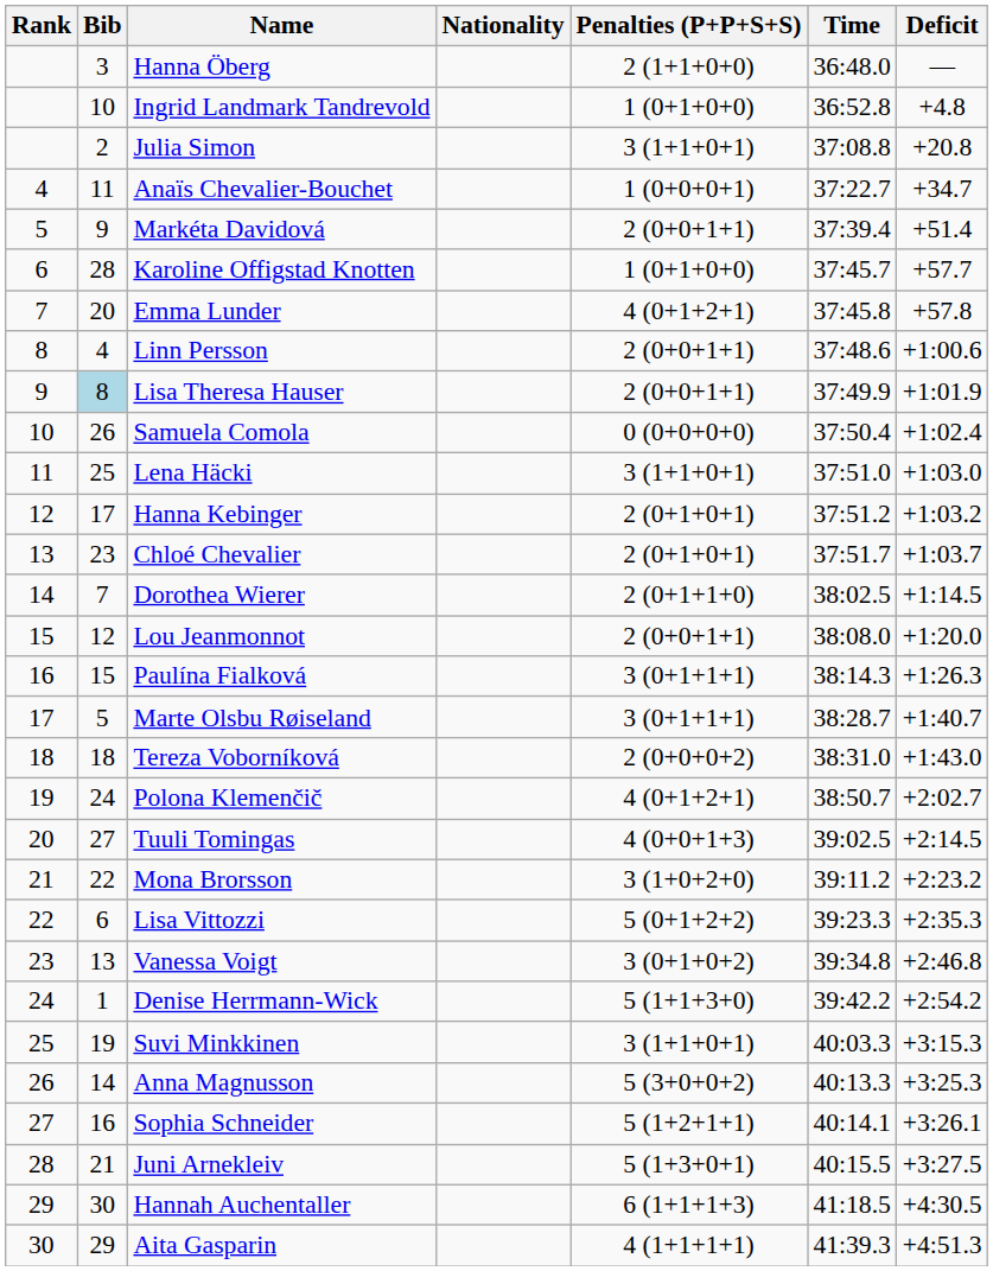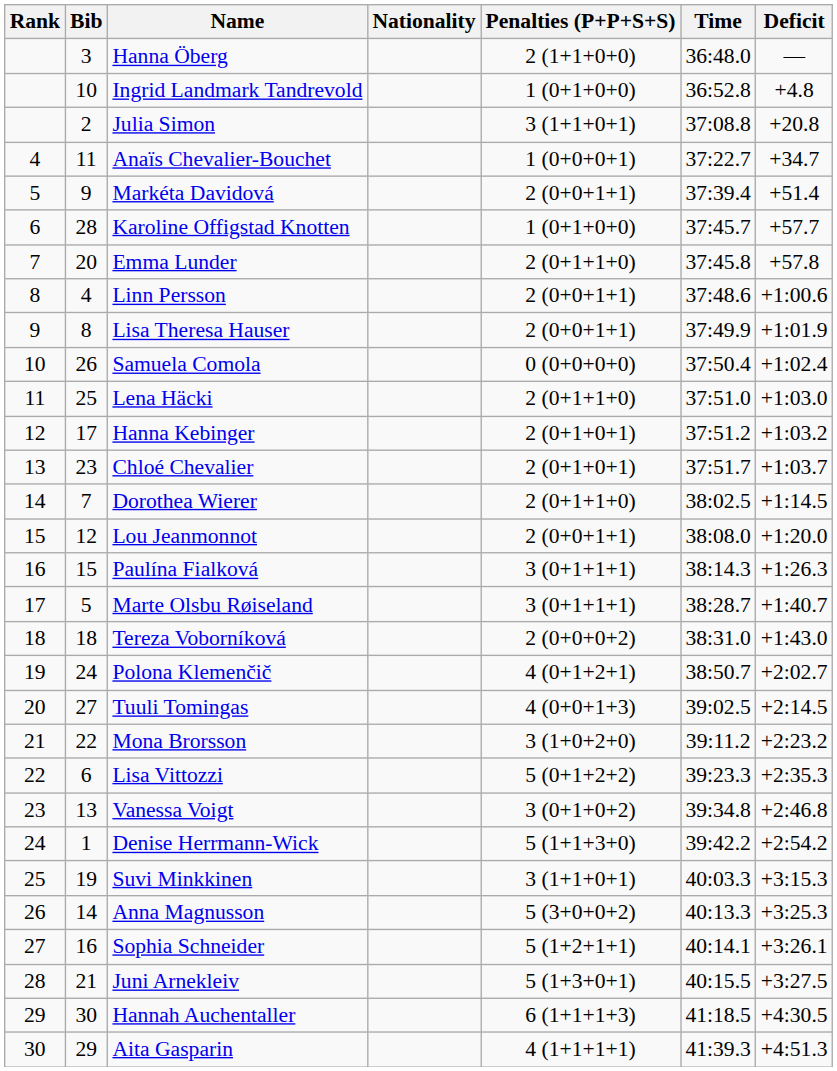 <table class="wikitable sortable" style="text-align:center">
 <tr>
 <th>Rank</th>
 <th>Bib</th>
 <th>Name</th>
 <th>Nationality</th>
 <th>Penalties (P+P+S+S)</th>
 <th>Time</th>
 <th>Deficit</th>
 </tr>
 <tr>
 <td></td>
 <td>3</td>
 <td align=left><a href='#'>Hanna Öberg</a></td>
 <td align=left></td>
 <td>2 (1+1+0+0)</td>
 <td>36:48.0</td>
 <td>—</td>
 </tr>
 <tr>
 <td></td>
 <td>10</td>
 <td align=left><a href='#'>Ingrid Landmark Tandrevold</a></td>
 <td align=left></td>
 <td>1 (0+1+0+0)</td>
 <td>36:52.8</td>
 <td>+4.8</td>
 </tr>
 <tr>
 <td></td>
 <td>2</td>
 <td align=left><a href='#'>Julia Simon</a></td>
 <td align=left></td>
 <td>3 (1+1+0+1)</td>
 <td>37:08.8</td>
 <td>+20.8</td>
 </tr>
 <tr>
 <td>4</td>
 <td>11</td>
 <td align=left><a href='#'>Anaïs Chevalier-Bouchet</a></td>
 <td align=left></td>
 <td>1 (0+0+0+1)</td>
 <td>37:22.7</td>
 <td>+34.7</td>
 </tr>
 <tr>
 <td>5</td>
 <td>9</td>
 <td align=left><a href='#'>Markéta Davidová</a></td>
 <td align=left></td>
 <td>2 (0+0+1+1)</td>
 <td>37:39.4</td>
 <td>+51.4</td>
 </tr>
 <tr>
 <td>6</td>
 <td>28</td>
 <td align=left><a href='#'>Karoline Offigstad Knotten</a></td>
 <td align=left></td>
 <td>1 (0+1+0+0)</td>
 <td>37:45.7</td>
 <td>+57.7</td>
 </tr>
 <tr>
 <td>7</td>
 <td>20</td>
 <td align=left><a href='#'>Emma Lunder</a></td>
 <td align=left></td>
-<td>4 (0+1+2+1)</td>
+<td>2 (0+1+1+0)</td>
 <td>37:45.8</td>
 <td>+57.8</td>
 </tr>
 <tr>
 <td>8</td>
 <td>4</td>
 <td align=left><a href='#'>Linn Persson</a></td>
 <td align=left></td>
 <td>2 (0+0+1+1)</td>
 <td>37:48.6</td>
 <td>+1:00.6</td>
 </tr>
 <tr>
 <td>9</td>
-<td style="background: lightblue;">8</td>
+<td>8</td>
 <td align=left><a href='#'>Lisa Theresa Hauser</a></td>
 <td align=left></td>
 <td>2 (0+0+1+1)</td>
 <td>37:49.9</td>
 <td>+1:01.9</td>
 </tr>
 <tr>
 <td>10</td>
 <td>26</td>
 <td align=left><a href='#'>Samuela Comola</a></td>
 <td align=left></td>
 <td>0 (0+0+0+0)</td>
 <td>37:50.4</td>
 <td>+1:02.4</td>
 </tr>
 <tr>
 <td>11</td>
 <td>25</td>
 <td align=left><a href='#'>Lena Häcki</a></td>
 <td align=left></td>
-<td>3 (1+1+0+1)</td>
+<td>2 (0+1+1+0)</td>
 <td>37:51.0</td>
 <td>+1:03.0</td>
 </tr>
 <tr>
 <td>12</td>
 <td>17</td>
 <td align=left><a href='#'>Hanna Kebinger</a></td>
 <td align=left></td>
 <td>2 (0+1+0+1)</td>
 <td>37:51.2</td>
 <td>+1:03.2</td>
 </tr>
 <tr>
 <td>13</td>
 <td>23</td>
 <td align=left><a href='#'>Chloé Chevalier</a></td>
 <td align=left></td>
 <td>2 (0+1+0+1)</td>
 <td>37:51.7</td>
 <td>+1:03.7</td>
 </tr>
 <tr>
 <td>14</td>
 <td>7</td>
 <td align=left><a href='#'>Dorothea Wierer</a></td>
 <td align=left></td>
 <td>2 (0+1+1+0)</td>
 <td>38:02.5</td>
 <td>+1:14.5</td>
 </tr>
 <tr>
 <td>15</td>
 <td>12</td>
 <td align=left><a href='#'>Lou Jeanmonnot</a></td>
 <td align=left></td>
 <td>2 (0+0+1+1)</td>
 <td>38:08.0</td>
 <td>+1:20.0</td>
 </tr>
 <tr>
 <td>16</td>
 <td>15</td>
 <td align=left><a href='#'>Paulína Fialková</a></td>
 <td align=left></td>
 <td>3 (0+1+1+1)</td>
 <td>38:14.3</td>
 <td>+1:26.3</td>
 </tr>
 <tr>
 <td>17</td>
 <td>5</td>
 <td align=left><a href='#'>Marte Olsbu Røiseland</a></td>
 <td align=left></td>
 <td>3 (0+1+1+1)</td>
 <td>38:28.7</td>
 <td>+1:40.7</td>
 </tr>
 <tr>
 <td>18</td>
 <td>18</td>
 <td align=left><a href='#'>Tereza Voborníková</a></td>
 <td align=left></td>
 <td>2 (0+0+0+2)</td>
 <td>38:31.0</td>
 <td>+1:43.0</td>
 </tr>
 <tr>
 <td>19</td>
 <td>24</td>
 <td align=left><a href='#'>Polona Klemenčič</a></td>
 <td align=left></td>
 <td>4 (0+1+2+1)</td>
 <td>38:50.7</td>
 <td>+2:02.7</td>
 </tr>
 <tr>
 <td>20</td>
 <td>27</td>
 <td align=left><a href='#'>Tuuli Tomingas</a></td>
 <td align=left></td>
 <td>4 (0+0+1+3)</td>
 <td>39:02.5</td>
 <td>+2:14.5</td>
 </tr>
 <tr>
 <td>21</td>
 <td>22</td>
 <td align=left><a href='#'>Mona Brorsson</a></td>
 <td align=left></td>
 <td>3 (1+0+2+0)</td>
 <td>39:11.2</td>
 <td>+2:23.2</td>
 </tr>
 <tr>
 <td>22</td>
 <td>6</td>
 <td align=left><a href='#'>Lisa Vittozzi</a></td>
 <td align=left></td>
 <td>5 (0+1+2+2)</td>
 <td>39:23.3</td>
 <td>+2:35.3</td>
 </tr>
 <tr>
 <td>23</td>
 <td>13</td>
 <td align=left><a href='#'>Vanessa Voigt</a></td>
 <td align=left></td>
 <td>3 (0+1+0+2)</td>
 <td>39:34.8</td>
 <td>+2:46.8</td>
 </tr>
 <tr>
 <td>24</td>
 <td>1</td>
 <td align=left><a href='#'>Denise Herrmann-Wick</a></td>
 <td align=left></td>
 <td>5 (1+1+3+0)</td>
 <td>39:42.2</td>
 <td>+2:54.2</td>
 </tr>
 <tr>
 <td>25</td>
 <td>19</td>
 <td align=left><a href='#'>Suvi Minkkinen</a></td>
 <td align=left></td>
 <td>3 (1+1+0+1)</td>
 <td>40:03.3</td>
 <td>+3:15.3</td>
 </tr>
 <tr>
 <td>26</td>
 <td>14</td>
 <td align=left><a href='#'>Anna Magnusson</a></td>
 <td align=left></td>
 <td>5 (3+0+0+2)</td>
 <td>40:13.3</td>
 <td>+3:25.3</td>
 </tr>
 <tr>
 <td>27</td>
 <td>16</td>
 <td align=left><a href='#'>Sophia Schneider</a></td>
 <td align=left></td>
 <td>5 (1+2+1+1)</td>
 <td>40:14.1</td>
 <td>+3:26.1</td>
 </tr>
 <tr>
 <td>28</td>
 <td>21</td>
 <td align=left><a href='#'>Juni Arnekleiv</a></td>
 <td align=left></td>
 <td>5 (1+3+0+1)</td>
 <td>40:15.5</td>
 <td>+3:27.5</td>
 </tr>
 <tr>
 <td>29</td>
 <td>30</td>
 <td align=left><a href='#'>Hannah Auchentaller</a></td>
 <td align=left></td>
 <td>6 (1+1+1+3)</td>
 <td>41:18.5</td>
 <td>+4:30.5</td>
 </tr>
 <tr>
 <td>30</td>
 <td>29</td>
 <td align=left><a href='#'>Aita Gasparin</a></td>
 <td align=left></td>
 <td>4 (1+1+1+1)</td>
 <td>41:39.3</td>
 <td>+4:51.3</td>
 </tr>
 </table>
